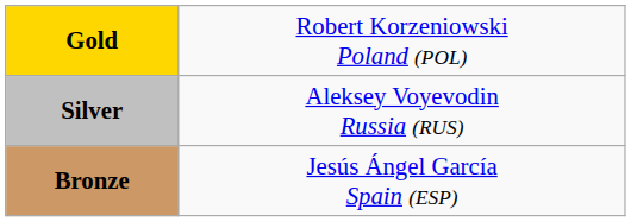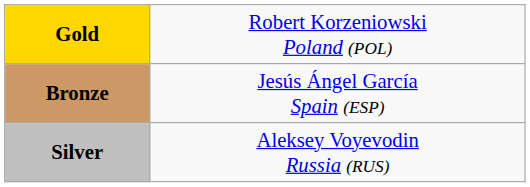 <table class="wikitable" style=" text-align:center; font-size:110%;" width="35%">
 <tr>
 <td bgcolor="gold"><strong>Gold</strong></td>
 <td> <a href='#'>Robert Korzeniowski</a><br><em><a href='#'>Poland</a> <small>(POL)</small></em></td>
 </tr>
 <tr>
+<td bgcolor="CC9966"><strong>Bronze</strong></td>
+<td> <a href='#'>Jesús Ángel García</a><br><em><a href='#'>Spain</a> <small>(ESP)</small></em></td>
+</tr>
+<tr>
 <td bgcolor="silver"><strong>Silver</strong></td>
 <td> <a href='#'>Aleksey Voyevodin</a><br><em><a href='#'>Russia</a> <small>(RUS)</small></em></td>
 </tr>
-<tr>
-<td bgcolor="CC9966"><strong>Bronze</strong></td>
-<td> <a href='#'>Jesús Ángel García</a><br><em><a href='#'>Spain</a> <small>(ESP)</small></em></td>
-</tr>
 </table>
